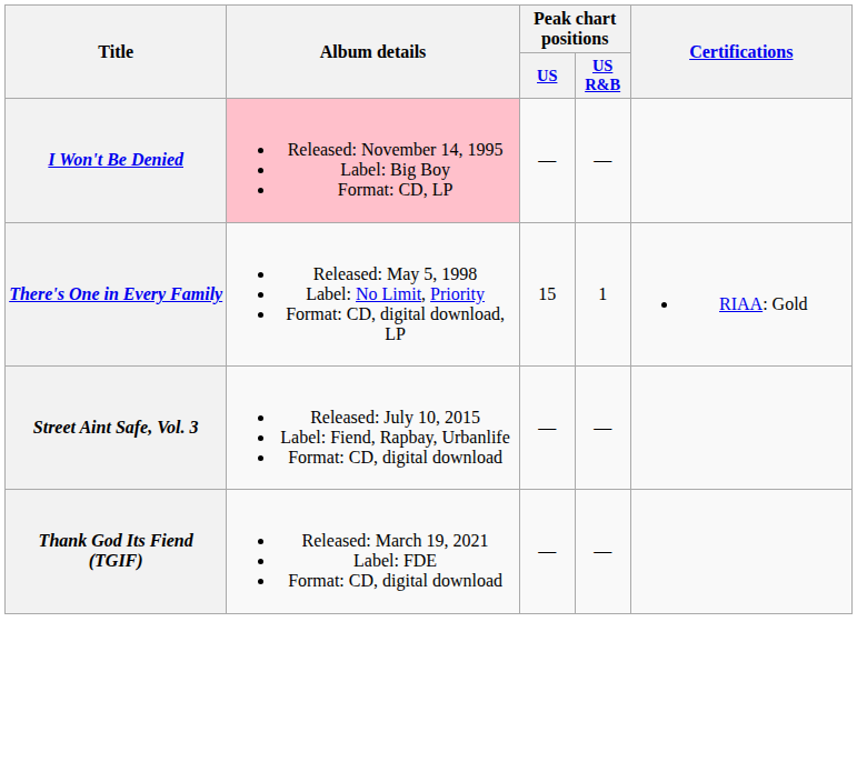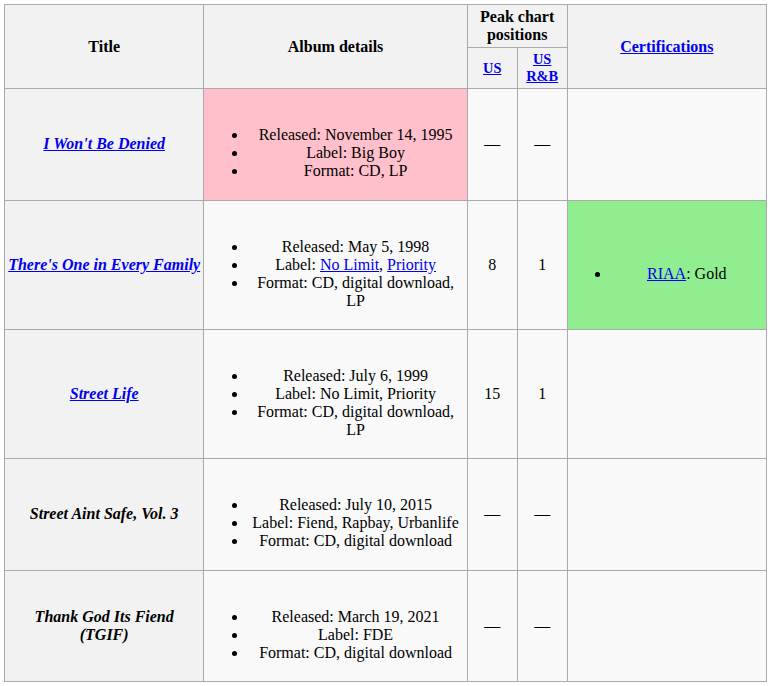 <table class="wikitable plainrowheaders" style="text-align:center;">
 <tr>
 <th scope="col" rowspan="2" style="width:12em;">Title</th>
 <th scope="col" rowspan="2" style="width:16em;">Album details</th>
 <th scope="col" colspan="2">Peak chart positions</th>
 <th scope="col" rowspan="2" style="width:12em;"><a href='#'>Certifications</a></th>
 </tr>
 <tr>
 <th scope="col" style="width:3em;font-size:90%;"><a href='#'>US</a></th>
 <th scope="col" style="width:3em;font-size:90%;"><a href='#'>US R&B</a></th>
 </tr>
 <tr>
 <th scope="row"><em><a href='#'>I Won't Be Denied</a></em></th>
 <td style="background: pink;"><br><ul><li>Released: November 14, 1995</li><li>Label: Big Boy</li><li>Format: CD, LP</li></ul></td>
 <td>—</td>
 <td>—</td>
 <td></td>
 </tr>
 <tr>
 <th scope="row"><em><a href='#'>There's One in Every Family</a></em></th>
 <td><br><ul><li>Released: May 5, 1998</li><li>Label: <a href='#'>No Limit</a>, <a href='#'>Priority</a></li><li>Format: CD, digital download, LP</li></ul></td>
+<td>8</td>
+<td>1</td>
+<td style="background: lightgreen;"><br><ul><li><a href='#'>RIAA</a>: Gold</li></ul></td>
+</tr>
+<tr>
+<th scope="row"><em><a href='#'>Street Life</a></em></th>
+<td><br><ul><li>Released: July 6, 1999</li><li>Label: No Limit, Priority</li><li>Format: CD, digital download, LP</li></ul></td>
 <td>15</td>
 <td>1</td>
-<td><br><ul><li><a href='#'>RIAA</a>: Gold</li></ul></td>
+<td></td>
 </tr>
 <tr>
 <th scope="row"><em>Street Aint Safe, Vol. 3</em></th>
 <td><br><ul><li>Released: July 10, 2015</li><li>Label: Fiend, Rapbay, Urbanlife</li><li>Format: CD, digital download</li></ul></td>
 <td>—</td>
 <td>—</td>
 <td></td>
 </tr>
 <tr>
 <th scope="row"><em>Thank God Its Fiend (TGIF)</em></th>
 <td><br><ul><li>Released: March 19, 2021</li><li>Label: FDE</li><li>Format: CD, digital download</li></ul></td>
 <td>—</td>
 <td>—</td>
 <td></td>
 </tr>
 </table>
